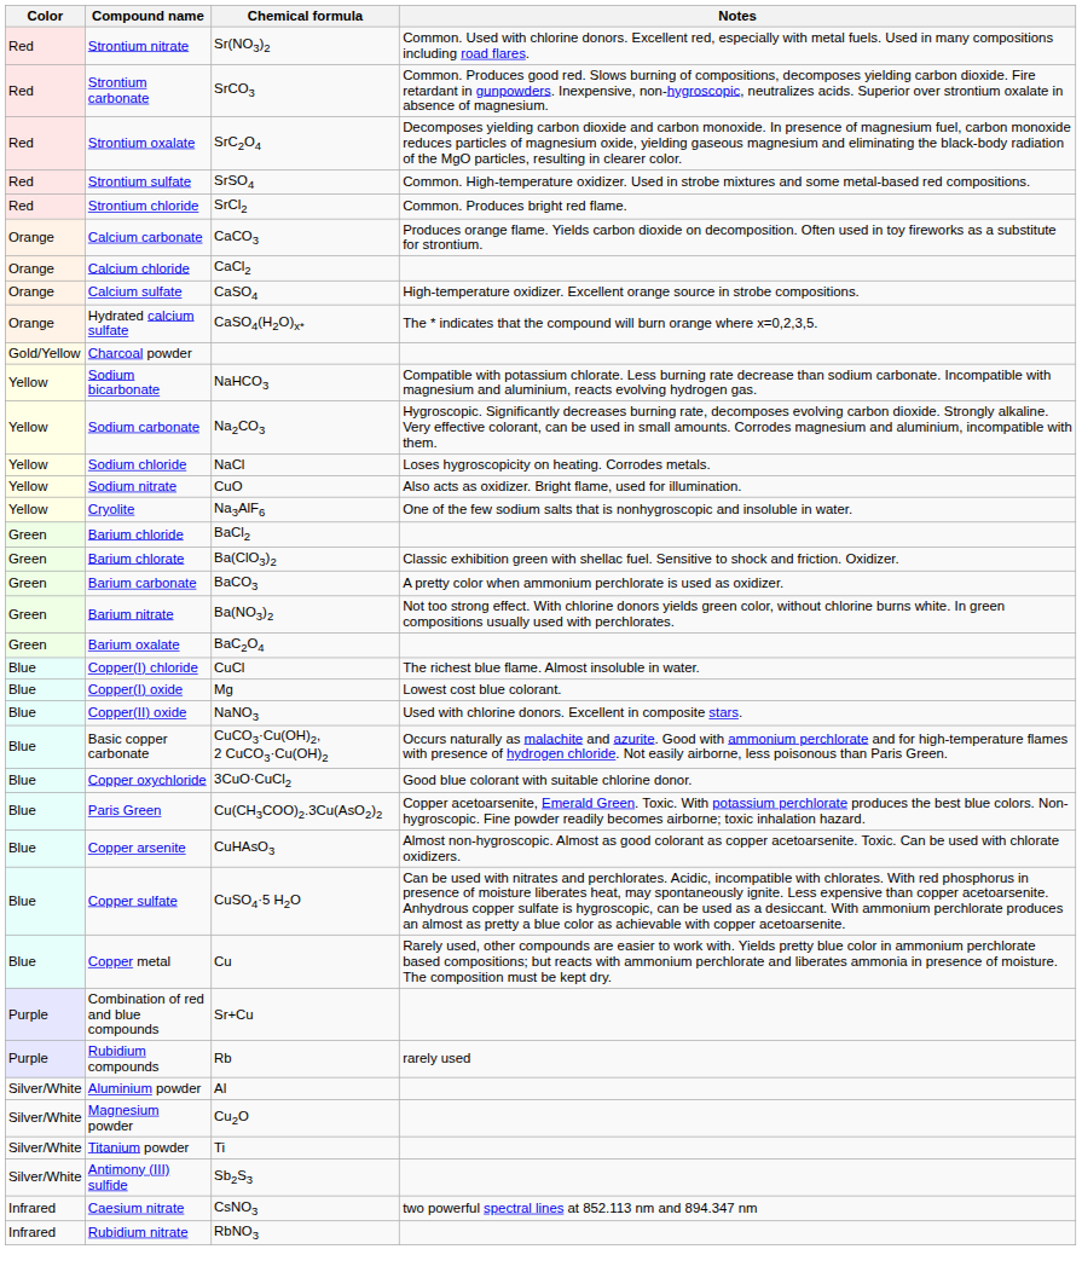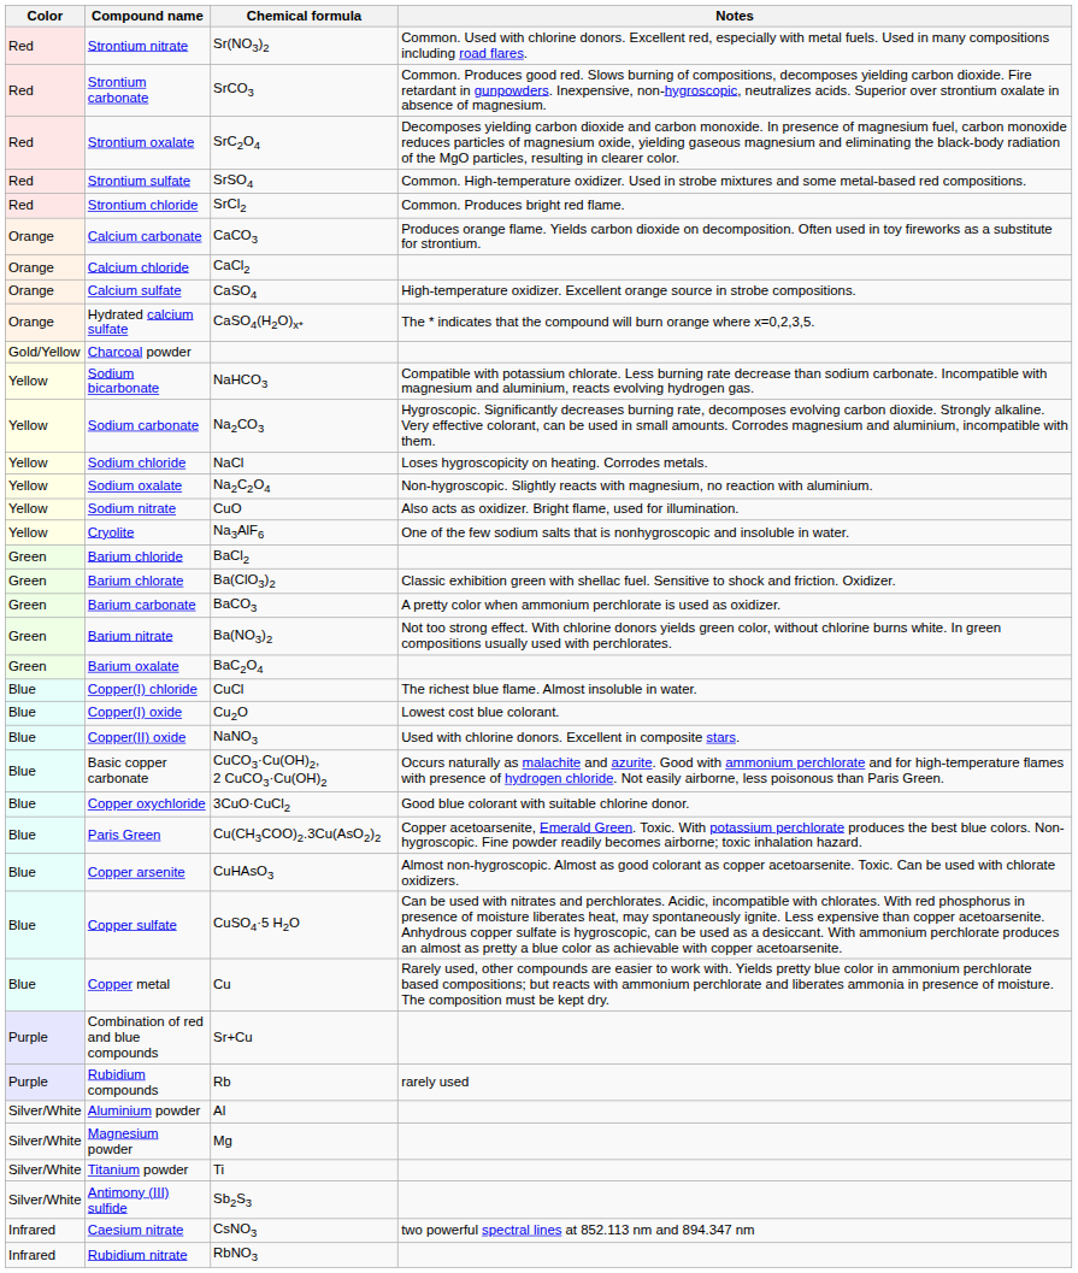 <table class="wikitable">
 <tr>
 <th>Color</th>
 <th>Compound name</th>
 <th>Chemical formula</th>
 <th>Notes</th>
 </tr>
 <tr>
 <td style="background:#FFE6E6">Red</td>
 <td><a href='#'>Strontium nitrate</a></td>
 <td>Sr(NO<sub>3</sub>)<sub>2</sub></td>
 <td>Common. Used with chlorine donors. Excellent red, especially with metal fuels. Used in many compositions including <a href='#'>road flares</a>.</td>
 </tr>
 <tr>
 <td style="background:#FFE6E6">Red</td>
 <td><a href='#'>Strontium carbonate</a></td>
 <td>SrCO<sub>3</sub></td>
 <td>Common. Produces good red. Slows burning of compositions, decomposes yielding carbon dioxide. Fire retardant in <a href='#'>gunpowders</a>. Inexpensive, non-<a href='#'>hygroscopic</a>, neutralizes acids. Superior over strontium oxalate in absence of magnesium.</td>
 </tr>
 <tr>
 <td style="background:#FFE6E6">Red</td>
 <td><a href='#'>Strontium oxalate</a></td>
 <td>SrC<sub>2</sub>O<sub>4</sub></td>
 <td>Decomposes yielding carbon dioxide and carbon monoxide. In presence of magnesium fuel, carbon monoxide reduces particles of magnesium oxide, yielding gaseous magnesium and eliminating the black-body radiation of the MgO particles, resulting in clearer color.</td>
 </tr>
 <tr>
 <td style="background:#FFE6E6">Red</td>
 <td><a href='#'>Strontium sulfate</a></td>
 <td>SrSO<sub>4</sub></td>
 <td>Common. High-temperature oxidizer. Used in strobe mixtures and some metal-based red compositions.</td>
 </tr>
 <tr>
 <td style="background:#FFE6E6">Red</td>
 <td><a href='#'>Strontium chloride</a></td>
 <td>SrCl<sub>2</sub></td>
 <td>Common. Produces bright red flame.</td>
 </tr>
 <tr>
 <td style="background:#FFF2E6">Orange</td>
 <td><a href='#'>Calcium carbonate</a></td>
 <td>CaCO<sub>3</sub></td>
 <td>Produces orange flame. Yields carbon dioxide on decomposition. Often used in toy fireworks as a substitute for strontium.</td>
 </tr>
 <tr>
 <td style="background:#FFF2E6">Orange</td>
 <td><a href='#'>Calcium chloride</a></td>
 <td>CaCl<sub>2</sub></td>
 <td></td>
 </tr>
 <tr>
 <td style="background:#FFF2E6">Orange</td>
 <td><a href='#'>Calcium sulfate</a></td>
 <td>CaSO<sub>4</sub></td>
 <td>High-temperature oxidizer. Excellent orange source in strobe compositions.</td>
 </tr>
 <tr>
 <td style="background:#FFF2E6">Orange</td>
 <td>Hydrated <a href='#'>calcium sulfate</a></td>
 <td>CaSO<sub>4</sub>(H<sub>2</sub>O)<sub>x*</sub></td>
 <td>The * indicates that the compound will burn orange where x=0,2,3,5.</td>
 </tr>
 <tr>
 <td style="background:#FFFBE6">Gold/Yellow</td>
 <td><a href='#'>Charcoal</a> powder</td>
 <td></td>
 <td></td>
 </tr>
 <tr>
 <td style="background:#FFFFE6">Yellow</td>
 <td><a href='#'>Sodium bicarbonate</a></td>
 <td>NaHCO<sub>3</sub></td>
 <td>Compatible with potassium chlorate. Less burning rate decrease than sodium carbonate. Incompatible with magnesium and aluminium, reacts evolving hydrogen gas.</td>
 </tr>
 <tr>
 <td style="background:#FFFFE6">Yellow</td>
 <td><a href='#'>Sodium carbonate</a></td>
 <td>Na<sub>2</sub>CO<sub>3</sub></td>
 <td>Hygroscopic. Significantly decreases burning rate, decomposes evolving carbon dioxide. Strongly alkaline. Very effective colorant, can be used in small amounts. Corrodes magnesium and aluminium, incompatible with them.</td>
 </tr>
 <tr>
 <td style="background:#FFFFE6">Yellow</td>
 <td><a href='#'>Sodium chloride</a></td>
 <td>NaCl</td>
 <td>Loses hygroscopicity on heating. Corrodes metals.</td>
 </tr>
 <tr>
 <td style="background:#FFFFE6">Yellow</td>
+<td><a href='#'>Sodium oxalate</a></td>
+<td>Na<sub>2</sub>C<sub>2</sub>O<sub>4</sub></td>
+<td>Non-hygroscopic. Slightly reacts with magnesium, no reaction with aluminium.</td>
+</tr>
+<tr>
+<td style="background:#FFFFE6">Yellow</td>
 <td><a href='#'>Sodium nitrate</a></td>
 <td>CuO</td>
 <td>Also acts as oxidizer. Bright flame, used for illumination.</td>
 </tr>
 <tr>
 <td style="background:#FFFFE6">Yellow</td>
 <td><a href='#'>Cryolite</a></td>
 <td>Na<sub>3</sub>AlF<sub>6</sub></td>
 <td>One of the few sodium salts that is nonhygroscopic and insoluble in water.</td>
 </tr>
 <tr>
 <td style="background:#EEFFE6">Green</td>
 <td><a href='#'>Barium chloride</a></td>
 <td>BaCl<sub>2</sub></td>
 <td></td>
 </tr>
 <tr>
 <td style="background:#EEFFE6">Green</td>
 <td><a href='#'>Barium chlorate</a></td>
 <td>Ba(ClO<sub>3</sub>)<sub>2</sub></td>
 <td>Classic exhibition green with shellac fuel. Sensitive to shock and friction. Oxidizer.</td>
 </tr>
 <tr>
 <td style="background:#EEFFE6">Green</td>
 <td><a href='#'>Barium carbonate</a></td>
 <td>BaCO<sub>3</sub></td>
 <td>A pretty color when ammonium perchlorate is used as oxidizer.</td>
 </tr>
 <tr>
 <td style="background:#EEFFE6">Green</td>
 <td><a href='#'>Barium nitrate</a></td>
 <td>Ba(NO<sub>3</sub>)<sub>2</sub></td>
 <td>Not too strong effect. With chlorine donors yields green color, without chlorine burns white. In green compositions usually used with perchlorates.</td>
 </tr>
 <tr>
 <td style="background:#EEFFE6">Green</td>
 <td><a href='#'>Barium oxalate</a></td>
 <td>BaC<sub>2</sub>O<sub>4</sub></td>
 <td></td>
 </tr>
 <tr>
 <td style="background:#E6FFFB">Blue</td>
 <td><a href='#'>Copper(I) chloride</a></td>
 <td>CuCl</td>
 <td>The richest blue flame. Almost insoluble in water.</td>
 </tr>
 <tr>
 <td style="background:#E6FFFB">Blue</td>
 <td><a href='#'>Copper(I) oxide</a></td>
-<td>Mg</td>
+<td>Cu<sub>2</sub>O</td>
 <td>Lowest cost blue colorant.</td>
 </tr>
 <tr>
 <td style="background:#E6FFFB">Blue</td>
 <td><a href='#'>Copper(II) oxide</a></td>
 <td>NaNO<sub>3</sub></td>
 <td>Used with chlorine donors. Excellent in composite <a href='#'>stars</a>.</td>
 </tr>
 <tr>
 <td style="background:#E6FFFB">Blue</td>
 <td>Basic copper carbonate</td>
 <td>CuCO<sub>3</sub>·Cu(OH)<sub>2</sub>, 2 CuCO<sub>3</sub>·Cu(OH)<sub>2</sub></td>
 <td>Occurs naturally as <a href='#'>malachite</a> and <a href='#'>azurite</a>. Good with <a href='#'>ammonium perchlorate</a> and for high-temperature flames with presence of <a href='#'>hydrogen chloride</a>. Not easily airborne, less poisonous than Paris Green.</td>
 </tr>
 <tr>
 <td style="background:#E6FFFB">Blue</td>
 <td><a href='#'>Copper oxychloride</a></td>
 <td>3CuO·CuCl<sub>2</sub></td>
 <td>Good blue colorant with suitable chlorine donor.</td>
 </tr>
 <tr>
 <td style="background:#E6FFFB">Blue</td>
 <td><a href='#'>Paris Green</a></td>
 <td>Cu(CH<sub>3</sub>COO)<sub>2</sub>.3Cu(AsO<sub>2</sub>)<sub>2</sub></td>
 <td>Copper acetoarsenite, <a href='#'>Emerald Green</a>. Toxic. With <a href='#'>potassium perchlorate</a> produces the best blue colors. Non-hygroscopic. Fine powder readily becomes airborne; toxic inhalation hazard.</td>
 </tr>
 <tr>
 <td style="background:#E6FFFB">Blue</td>
 <td><a href='#'>Copper arsenite</a></td>
 <td>CuHAsO<sub>3</sub></td>
 <td>Almost non-hygroscopic. Almost as good colorant as copper acetoarsenite. Toxic. Can be used with chlorate oxidizers.</td>
 </tr>
 <tr>
 <td style="background:#E6FFFB">Blue</td>
 <td><a href='#'>Copper sulfate</a></td>
 <td>CuSO<sub>4</sub>·5 H<sub>2</sub>O</td>
 <td>Can be used with nitrates and perchlorates. Acidic, incompatible with chlorates. With red phosphorus in presence of moisture liberates heat, may spontaneously ignite. Less expensive than copper acetoarsenite. Anhydrous copper sulfate is hygroscopic, can be used as a desiccant. With ammonium perchlorate produces an almost as pretty a blue color as achievable with copper acetoarsenite.</td>
 </tr>
 <tr>
 <td style="background:#E6FFFB">Blue</td>
 <td><a href='#'>Copper</a> metal</td>
 <td>Cu</td>
 <td>Rarely used, other compounds are easier to work with. Yields pretty blue color in ammonium perchlorate based compositions; but reacts with ammonium perchlorate and liberates ammonia in presence of moisture. The composition must be kept dry.</td>
 </tr>
 <tr>
 <td style="background:#E6E6FF">Purple</td>
 <td>Combination of red and blue compounds</td>
 <td>Sr+Cu</td>
 <td></td>
 </tr>
 <tr>
 <td style="background:#E6E6FF">Purple</td>
 <td><a href='#'>Rubidium</a> compounds</td>
 <td>Rb</td>
 <td>rarely used</td>
 </tr>
 <tr>
 <td>Silver/White</td>
 <td><a href='#'>Aluminium</a> powder</td>
 <td>Al</td>
 <td></td>
 </tr>
 <tr>
 <td>Silver/White</td>
 <td><a href='#'>Magnesium</a> powder</td>
-<td>Cu<sub>2</sub>O</td>
+<td>Mg</td>
 <td></td>
 </tr>
 <tr>
 <td>Silver/White</td>
 <td><a href='#'>Titanium</a> powder</td>
 <td>Ti</td>
 <td></td>
 </tr>
 <tr>
 <td>Silver/White</td>
 <td><a href='#'>Antimony (III) sulfide</a></td>
 <td>Sb<sub>2</sub>S<sub>3</sub></td>
 <td></td>
 </tr>
 <tr>
 <td>Infrared</td>
 <td><a href='#'>Caesium nitrate</a></td>
 <td>CsNO<sub>3</sub></td>
 <td>two powerful <a href='#'>spectral lines</a> at 852.113 nm and 894.347 nm</td>
 </tr>
 <tr>
 <td>Infrared</td>
 <td><a href='#'>Rubidium nitrate</a></td>
 <td>RbNO<sub>3</sub></td>
 <td></td>
 </tr>
 </table>
